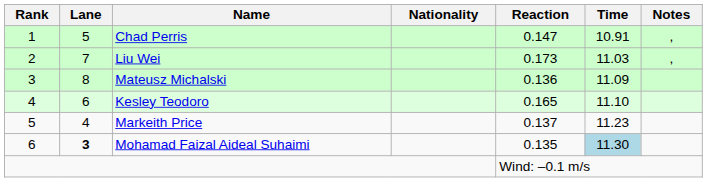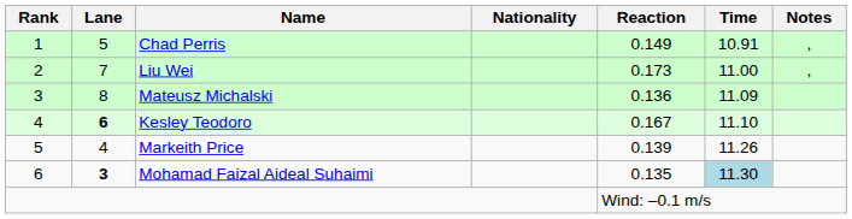 <table class="wikitable sortable" style="text-align:center"  width="65%">
 <tr>
 <th>Rank</th>
 <th>Lane</th>
 <th>Name</th>
 <th>Nationality</th>
 <th>Reaction</th>
 <th>Time</th>
 <th>Notes</th>
 </tr>
 <tr bgcolor=ccffcc>
 <td>1</td>
 <td>5</td>
 <td align=left><a href='#'>Chad Perris</a></td>
 <td align=left></td>
-<td>0.147</td>
+<td>0.149</td>
 <td>10.91</td>
 <td>, </td>
 </tr>
 <tr bgcolor=ccffcc>
 <td>2</td>
 <td>7</td>
 <td align=left><a href='#'>Liu Wei</a></td>
 <td align=left></td>
 <td>0.173</td>
-<td>11.03</td>
+<td>11.00</td>
 <td>, </td>
 </tr>
 <tr bgcolor=ccffcc>
 <td>3</td>
 <td>8</td>
 <td align=left><a href='#'>Mateusz Michalski</a></td>
 <td align=left></td>
 <td>0.136</td>
 <td>11.09</td>
 <td></td>
 </tr>
 <tr bgcolor=ddffdd>
 <td>4</td>
-<td>6</td>
+<td><strong>6</strong></td>
 <td align=left><a href='#'>Kesley Teodoro</a></td>
 <td align=left></td>
-<td>0.165</td>
+<td>0.167</td>
 <td>11.10</td>
 <td></td>
 </tr>
 <tr>
 <td>5</td>
 <td>4</td>
 <td align=left><a href='#'>Markeith Price</a></td>
 <td align=left></td>
-<td>0.137</td>
-<td>11.23</td>
+<td>0.139</td>
+<td>11.26</td>
 <td></td>
 </tr>
 <tr>
 <td>6</td>
 <td><strong>3</strong></td>
 <td align=left><a href='#'>Mohamad Faizal Aideal Suhaimi</a></td>
 <td align=left></td>
 <td>0.135</td>
 <td style="background: lightblue;">11.30</td>
 <td></td>
 </tr>
 <tr>
 <td colspan=4></td>
 <td colspan="3" style="text-align:left;">Wind: –0.1 m/s</td>
 </tr>
 </table>
